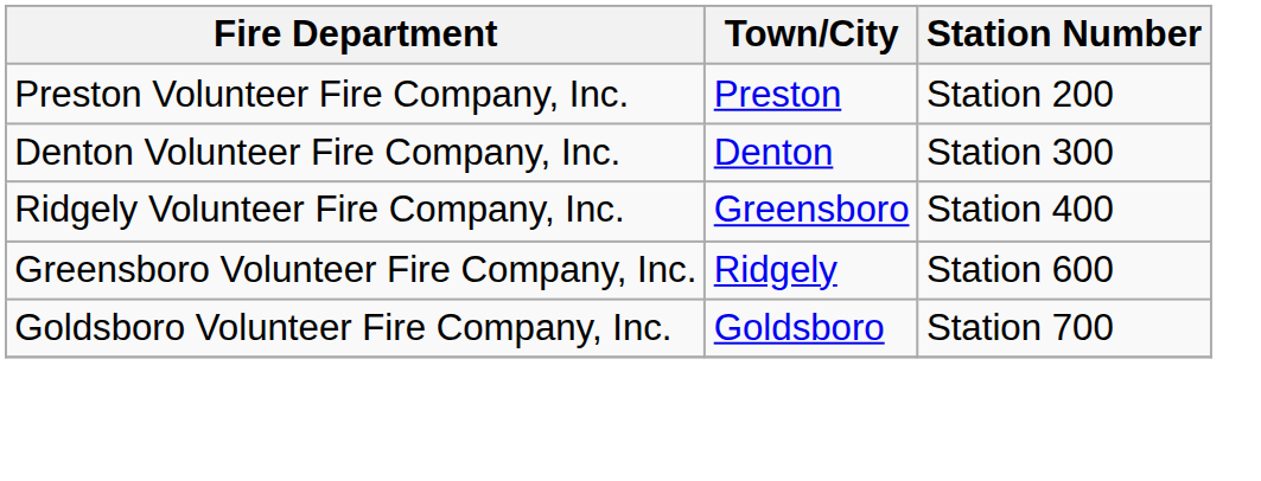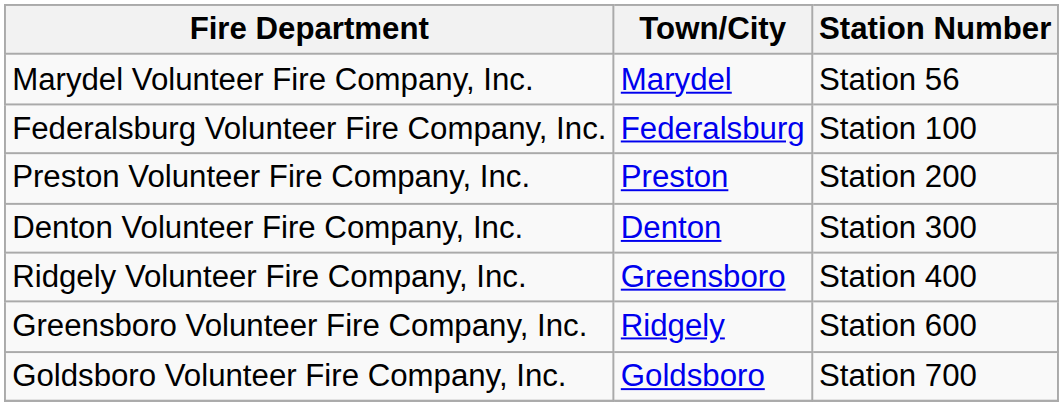 <table class="wikitable">
 <tr>
 <th>Fire Department</th>
 <th>Town/City</th>
 <th>Station Number</th>
+</tr>
+<tr>
+<td>Marydel Volunteer Fire Company, Inc.</td>
+<td><a href='#'>Marydel</a></td>
+<td>Station 56</td>
+</tr>
+<tr>
+<td>Federalsburg Volunteer Fire Company, Inc.</td>
+<td><a href='#'>Federalsburg</a></td>
+<td>Station 100</td>
 </tr>
 <tr>
 <td>Preston Volunteer Fire Company, Inc.</td>
 <td><a href='#'>Preston</a></td>
 <td>Station 200</td>
 </tr>
 <tr>
 <td>Denton Volunteer Fire Company, Inc.</td>
 <td><a href='#'>Denton</a></td>
 <td>Station 300</td>
 </tr>
 <tr>
 <td>Ridgely Volunteer Fire Company, Inc.</td>
 <td><a href='#'>Greensboro</a></td>
 <td>Station 400</td>
 </tr>
 <tr>
 <td>Greensboro Volunteer Fire Company, Inc.</td>
 <td><a href='#'>Ridgely</a></td>
 <td>Station 600</td>
 </tr>
 <tr>
 <td>Goldsboro Volunteer Fire Company, Inc.</td>
 <td><a href='#'>Goldsboro</a></td>
 <td>Station 700</td>
 </tr>
 <tr>
 </tr>
 </table>
